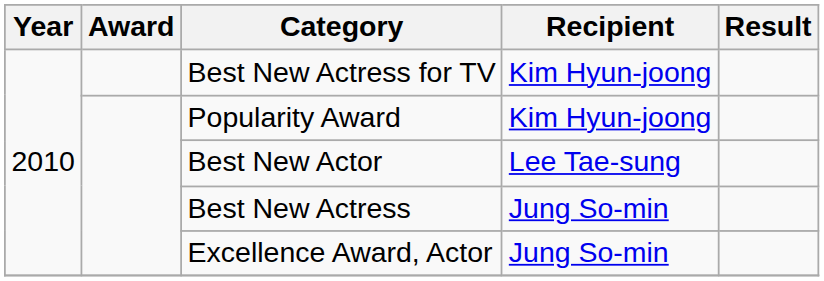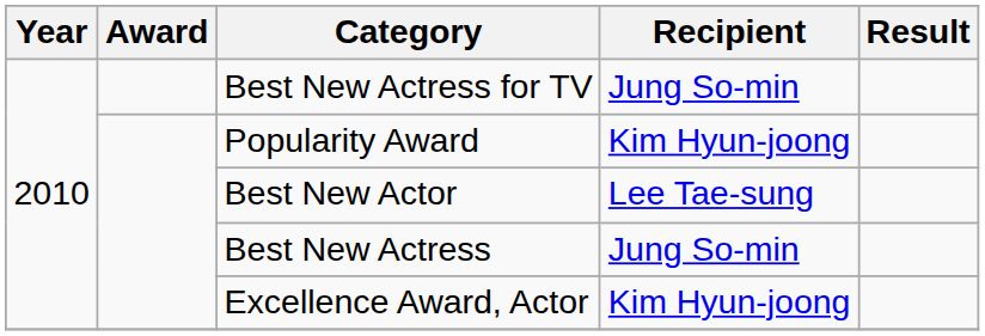 <table class=wikitable>
 <tr>
 <th>Year</th>
 <th>Award</th>
 <th>Category</th>
 <th>Recipient</th>
 <th>Result</th>
 </tr>
 <tr>
 <td rowspan=5>2010</td>
 <td></td>
 <td>Best New Actress for TV</td>
-<td><a href='#'>Kim Hyun-joong</a></td>
+<td><a href='#'>Jung So-min</a></td>
 <td></td>
 </tr>
 <tr>
 <td rowspan=4></td>
 <td>Popularity Award</td>
 <td><a href='#'>Kim Hyun-joong</a></td>
 <td></td>
 </tr>
 <tr>
 <td>Best New Actor</td>
 <td><a href='#'>Lee Tae-sung</a></td>
 <td></td>
 </tr>
 <tr>
 <td>Best New Actress</td>
 <td><a href='#'>Jung So-min</a></td>
 <td></td>
 </tr>
 <tr>
 <td>Excellence Award, Actor</td>
-<td><a href='#'>Jung So-min</a></td>
+<td><a href='#'>Kim Hyun-joong</a></td>
 <td></td>
 </tr>
 <tr>
 </tr>
 </table>
